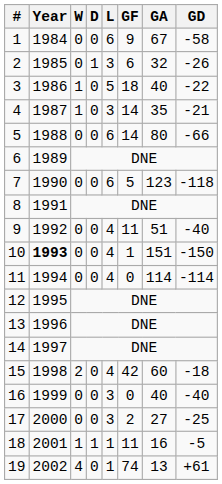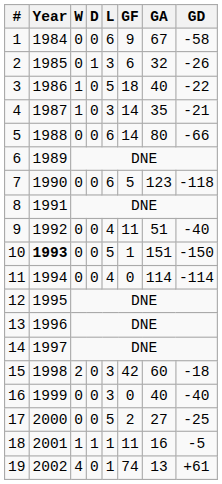 <table class="wikitable sortable" style="text-align:center">
 <tr>
 <th>#</th>
 <th>Year</th>
 <th>W</th>
 <th>D</th>
 <th>L</th>
 <th>GF</th>
 <th>GA</th>
 <th>GD</th>
 </tr>
 <tr>
 <td>1</td>
 <td>1984</td>
 <td>0</td>
 <td>0</td>
 <td>6</td>
 <td>9</td>
 <td>67</td>
 <td>-58</td>
 </tr>
 <tr>
 <td>2</td>
 <td>1985</td>
 <td>0</td>
 <td>1</td>
 <td>3</td>
 <td>6</td>
 <td>32</td>
 <td>-26</td>
 </tr>
 <tr>
 <td>3</td>
 <td>1986</td>
 <td>1</td>
 <td>0</td>
 <td>5</td>
 <td>18</td>
 <td>40</td>
 <td>-22</td>
 </tr>
 <tr>
 <td>4</td>
 <td>1987</td>
 <td>1</td>
 <td>0</td>
 <td>3</td>
 <td>14</td>
 <td>35</td>
 <td>-21</td>
 </tr>
 <tr>
 <td>5</td>
 <td>1988</td>
 <td>0</td>
 <td>0</td>
 <td>6</td>
 <td>14</td>
 <td>80</td>
 <td>-66</td>
 </tr>
 <tr>
 <td>6</td>
 <td>1989</td>
 <td colspan=6>DNE</td>
 </tr>
 <tr>
 <td>7</td>
 <td>1990</td>
 <td>0</td>
 <td>0</td>
 <td>6</td>
 <td>5</td>
 <td>123</td>
 <td>-118</td>
 </tr>
 <tr>
 <td>8</td>
 <td>1991</td>
 <td colspan=6>DNE</td>
 </tr>
 <tr>
 <td>9</td>
 <td>1992</td>
 <td>0</td>
 <td>0</td>
 <td>4</td>
 <td>11</td>
 <td>51</td>
 <td>-40</td>
 </tr>
 <tr>
 <td>10</td>
 <td><strong>1993</strong></td>
 <td>0</td>
 <td>0</td>
-<td>4</td>
+<td>5</td>
 <td>1</td>
 <td>151</td>
 <td>-150</td>
 </tr>
 <tr>
 <td>11</td>
 <td>1994</td>
 <td>0</td>
 <td>0</td>
 <td>4</td>
 <td>0</td>
 <td>114</td>
 <td>-114</td>
 </tr>
 <tr>
 <td>12</td>
 <td>1995</td>
 <td colspan=6>DNE</td>
 </tr>
 <tr>
 <td>13</td>
 <td>1996</td>
 <td colspan=6>DNE</td>
 </tr>
 <tr>
 <td>14</td>
 <td>1997</td>
 <td colspan=6>DNE</td>
 </tr>
 <tr>
 <td>15</td>
 <td>1998</td>
 <td>2</td>
 <td>0</td>
-<td>4</td>
+<td>3</td>
 <td>42</td>
 <td>60</td>
 <td>-18</td>
 </tr>
 <tr>
 <td>16</td>
 <td>1999</td>
 <td>0</td>
 <td>0</td>
 <td>3</td>
 <td>0</td>
 <td>40</td>
 <td>-40</td>
 </tr>
 <tr>
 <td>17</td>
 <td>2000</td>
 <td>0</td>
 <td>0</td>
-<td>3</td>
+<td>5</td>
 <td>2</td>
 <td>27</td>
 <td>-25</td>
 </tr>
 <tr>
 <td>18</td>
 <td>2001</td>
 <td>1</td>
 <td>1</td>
 <td>1</td>
 <td>11</td>
 <td>16</td>
 <td>-5</td>
 </tr>
 <tr>
 <td>19</td>
 <td>2002</td>
 <td>4</td>
 <td>0</td>
 <td>1</td>
 <td>74</td>
 <td>13</td>
 <td>+61</td>
 </tr>
 </table>
